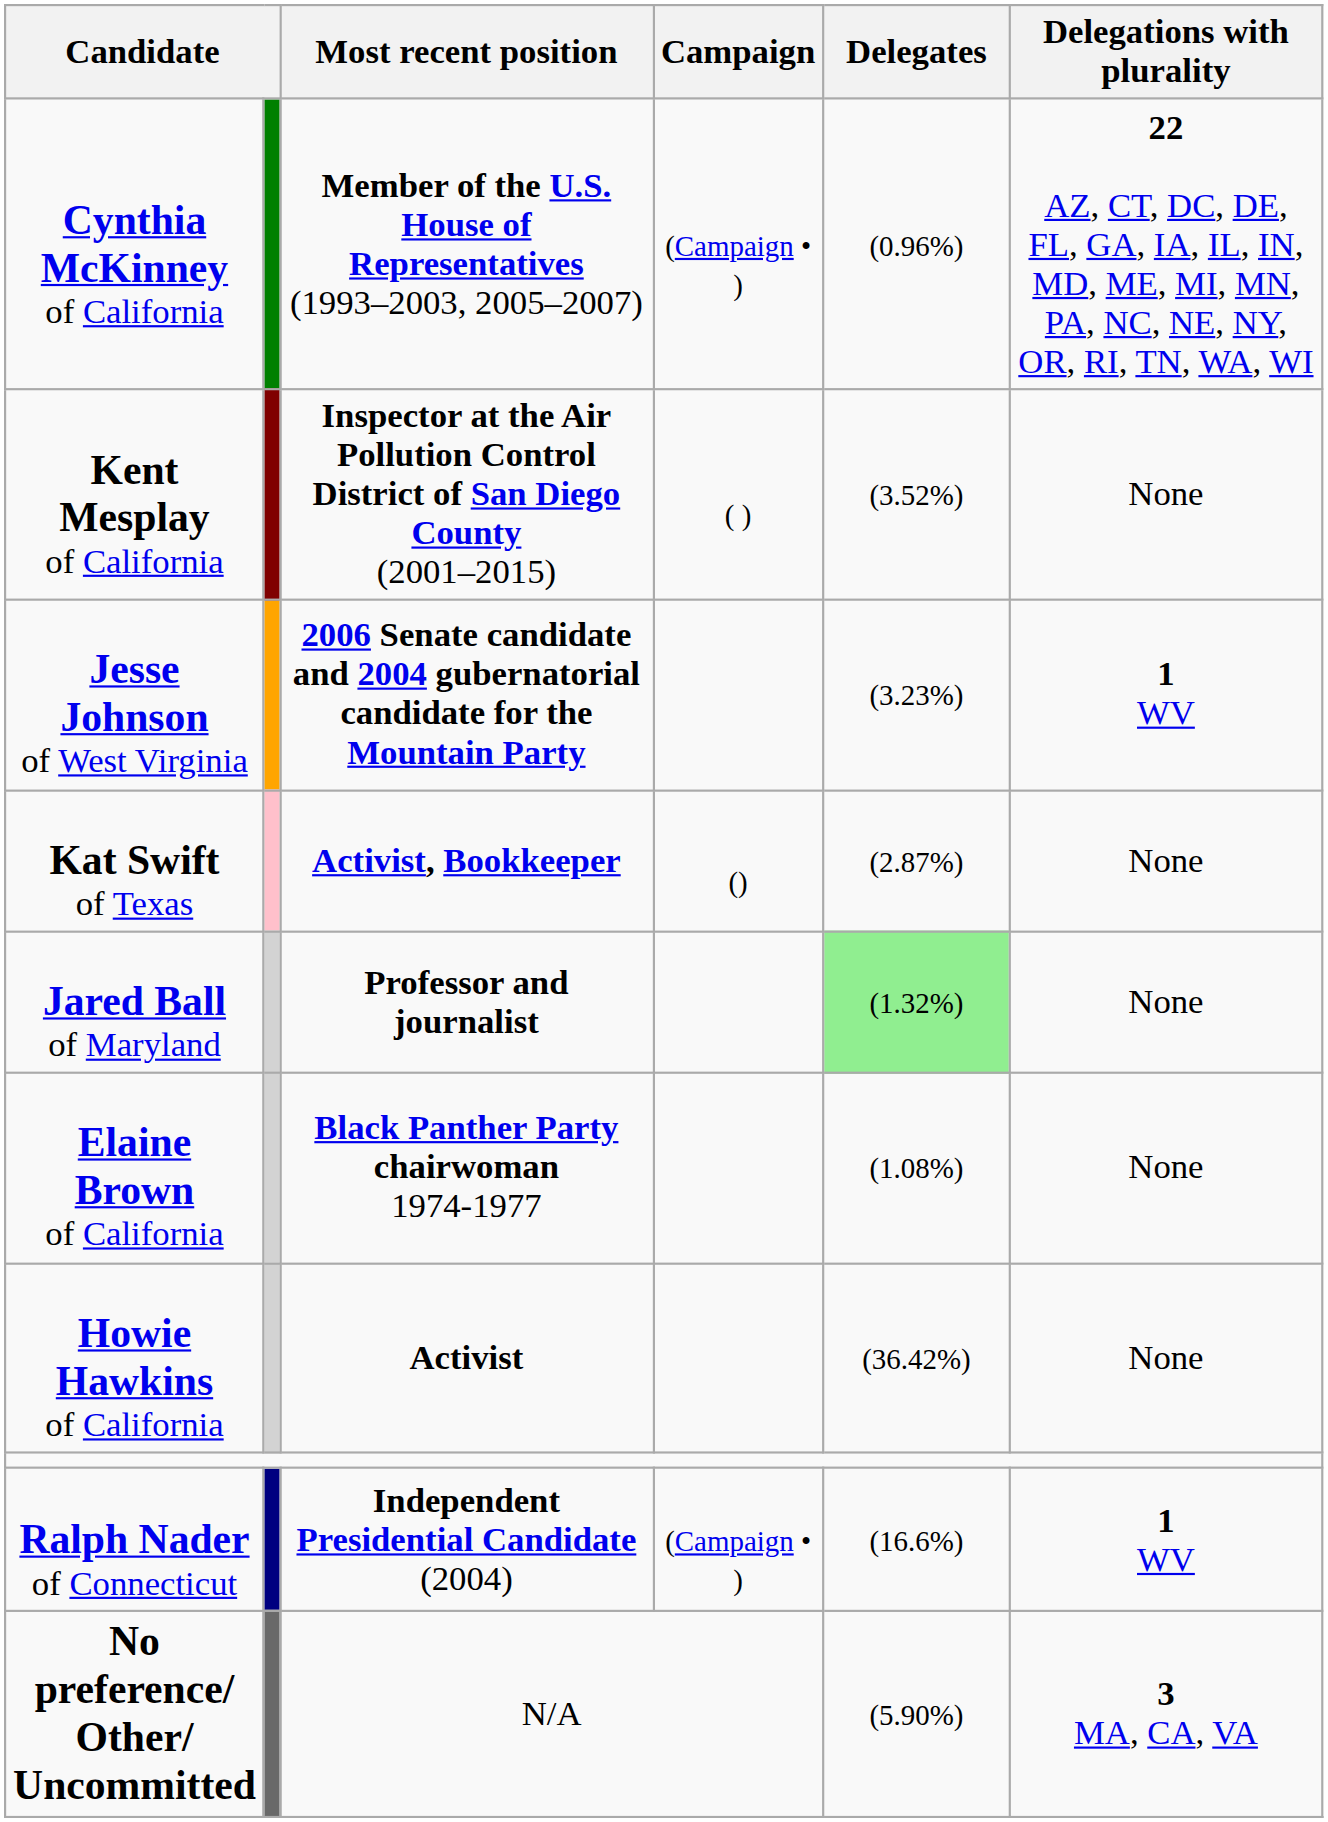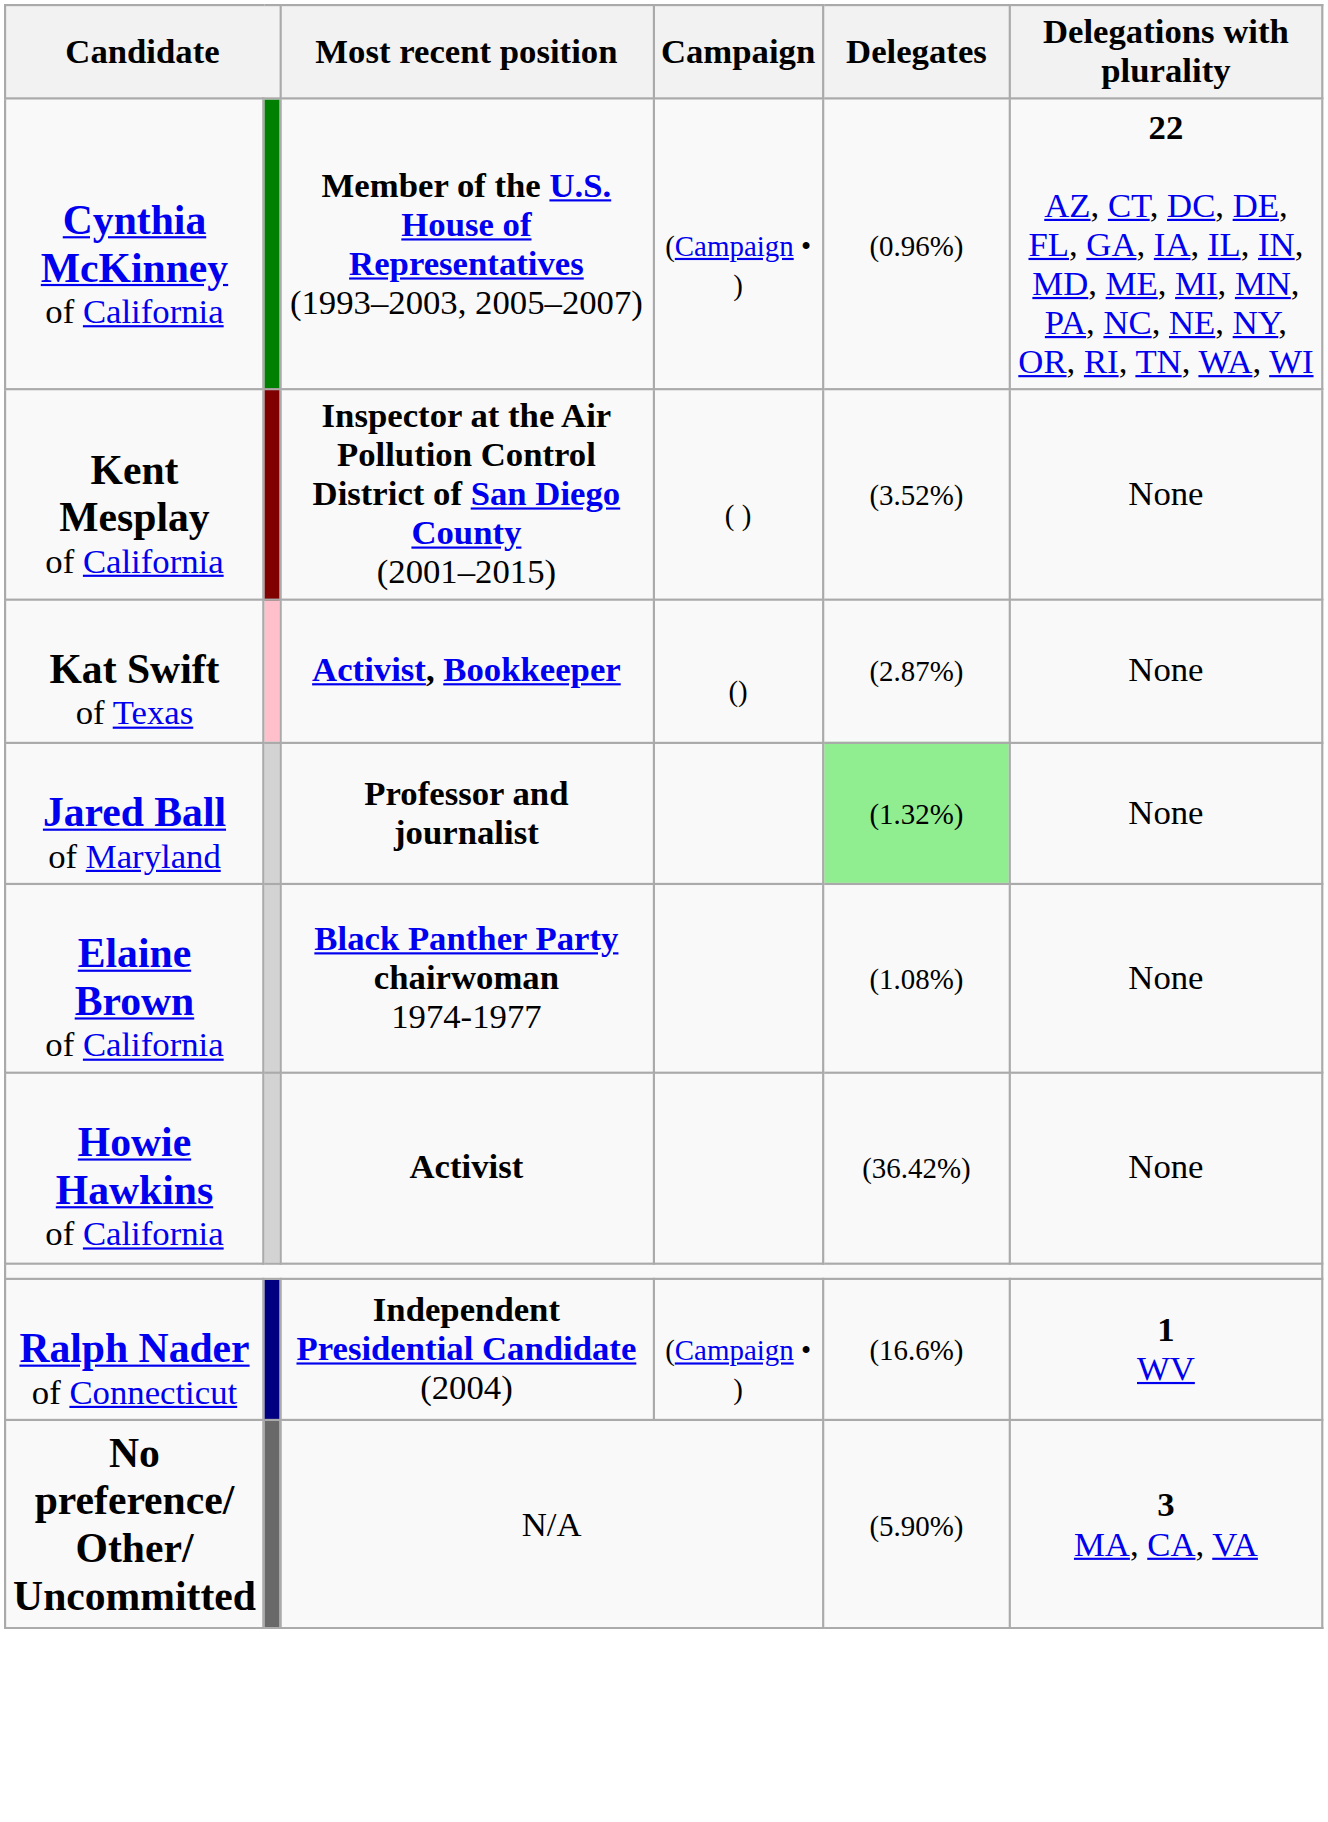 <table class="wikitable sortable" style="text-align:center;">
 <tr>
 <th colspan=2 style="padding:10px; width:120px; ">Candidate</th>
 <th style="width:300px;"  class="unsortable">Most recent position</th>
 <th class="unsortable">Campaign</th>
 <th style="padding:10px;">Delegates</th>
 <th style="width:275px;">Delegations with plurality</th>
 </tr>
 <tr>
 <td><br><big><strong><a href='#'>Cynthia McKinney</a></strong></big><br>of <a href='#'>California</a></td>
 <td style="background:green;"></td>
 <td><strong>Member of the <a href='#'>U.S. House of Representatives</a></strong><br>(1993–2003, 2005–2007)</td>
 <td><br><small>(<a href='#'>Campaign</a> • )</small></td>
 <td data-sort-value="008"><small>(0.96%)</small></td>
 <td data-sort-value="22"><strong>22</strong><br><br><a href='#'>AZ</a>, <a href='#'>CT</a>, <a href='#'>DC</a>, <a href='#'>DE</a>, <a href='#'>FL</a>, <a href='#'>GA</a>, <a href='#'>IA</a>, <a href='#'>IL</a>, <a href='#'>IN</a>, <a href='#'>MD</a>, <a href='#'>ME</a>, <a href='#'>MI</a>, <a href='#'>MN</a>, <a href='#'>PA</a>, <a href='#'>NC</a>, <a href='#'>NE</a>, <a href='#'>NY</a>, <a href='#'>OR</a>, <a href='#'>RI</a>, <a href='#'>TN</a>, <a href='#'>WA</a>, <a href='#'>WI</a></td>
 </tr>
 <tr>
 <td data-sort-value="Mesplay, Kent"><br><big><strong>Kent Mesplay</strong></big><br>of <a href='#'>California</a></td>
 <td style="background:maroon;"></td>
 <td><strong>Inspector at the Air Pollution Control<br>District of <a href='#'>San Diego County</a></strong><br>(2001–2015)</td>
 <td><br><small>( )</small></td>
 <td data-sort-value="029.5"><small>(3.52%)</small></td>
 <td data-sort-value="00">None</td>
-</tr>
-<tr>
-<td data-sort-value="Johnson, Jesse"><br><big><strong><a href='#'>Jesse Johnson</a></strong></big><br>of <a href='#'>West Virginia</a></td>
-<td style="background:orange;"></td>
-<td><strong><a href='#'>2006</a> Senate candidate and <a href='#'>2004</a> gubernatorial candidate for the <a href='#'>Mountain Party</a></strong></td>
-<td></td>
-<td data-sort-value="027"><small>(3.23%)</small></td>
-<td data-sort-value="01"><strong>1</strong><br><a href='#'>WV</a></td>
 </tr>
 <tr>
 <td><br><big><strong>Kat Swift</strong></big><br>of <a href='#'>Texas</a></td>
 <td style="background:pink;"></td>
 <td><strong><a href='#'>Activist</a>, <a href='#'>Bookkeeper</a></strong></td>
 <td><br><small>()</small></td>
 <td data-sort-value="024"><small>(2.87%)</small></td>
 <td data-sort-value="00">None</td>
 </tr>
 <tr>
 <td data-sort-value="Ball, Jared"><br><big><strong><a href='#'>Jared Ball</a></strong></big><br>of <a href='#'>Maryland</a></td>
 <td style="background:lightgrey;"></td>
 <td><strong>Professor and journalist</strong></td>
 <td></td>
 <td data-sort-value="0011" style="background: lightgreen;"><small>(1.32%)</small></td>
 <td data-sort-value="00">None</td>
 </tr>
 <tr>
 <td data-sort-value="Brown, Elaine"><br><big><strong><a href='#'>Elaine Brown</a></strong></big><br>of <a href='#'>California</a></td>
 <td style="background:lightgrey;"></td>
 <td><strong><a href='#'>Black Panther Party</a> chairwoman</strong><br>1974-1977</td>
 <td></td>
 <td data-sort-value="009"><small>(1.08%)</small></td>
 <td data-sort-value="00">None</td>
 </tr>
 <tr>
 <td data-sort-value="Hawkins, Howie"><br><big><strong><a href='#'>Howie Hawkins</a></strong></big><br>of <a href='#'>California</a></td>
 <td style="background:lightgrey;"></td>
 <td><strong>Activist</strong></td>
 <td></td>
 <td data-sort-value="304.5"><small>(36.42%)</small></td>
 <td data-sort-value="00">None</td>
 </tr>
 <tr>
 <td colspan=6></td>
 </tr>
 <tr>
 <td><br><big><strong><a href='#'>Ralph Nader</a></strong></big><br>of <a href='#'>Connecticut</a></td>
 <td style="background:#000080;"></td>
 <td><strong>Independent <a href='#'>Presidential Candidate</a></strong><br>(2004)</td>
 <td><br><small>(<a href='#'>Campaign</a> • )</small></td>
 <td data-sort-value="139"><small>(16.6%)</small></td>
 <td data-sort-value="01"><strong>1</strong><br><a href='#'>WV</a></td>
 </tr>
 <tr>
 <td data-sort-value="No preference/ Other/ Uncommitted"><big><strong>No preference/ Other/ Uncommitted</strong></big></td>
 <td style="background:dimGrey;"></td>
 <td colspan=2>N/A</td>
 <td data-sort-value="050"><small>(5.90%)</small></td>
 <td data-sort-value="03"><strong>3</strong><br> <a href='#'>MA</a>, <a href='#'>CA</a>, <a href='#'>VA</a></td>
 </tr>
 <tr>
 </tr>
 </table>
